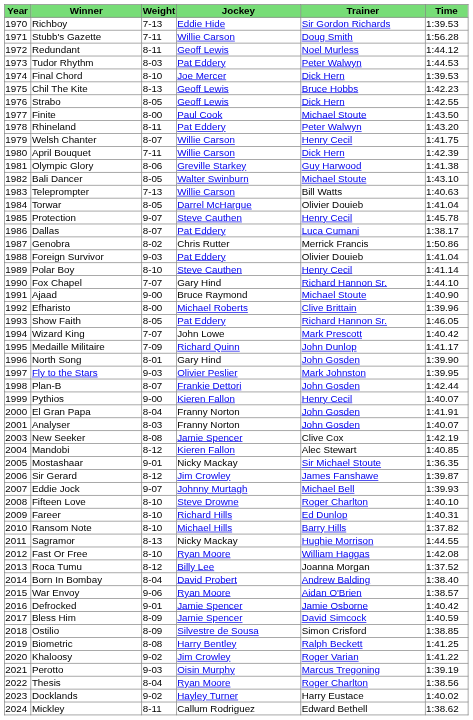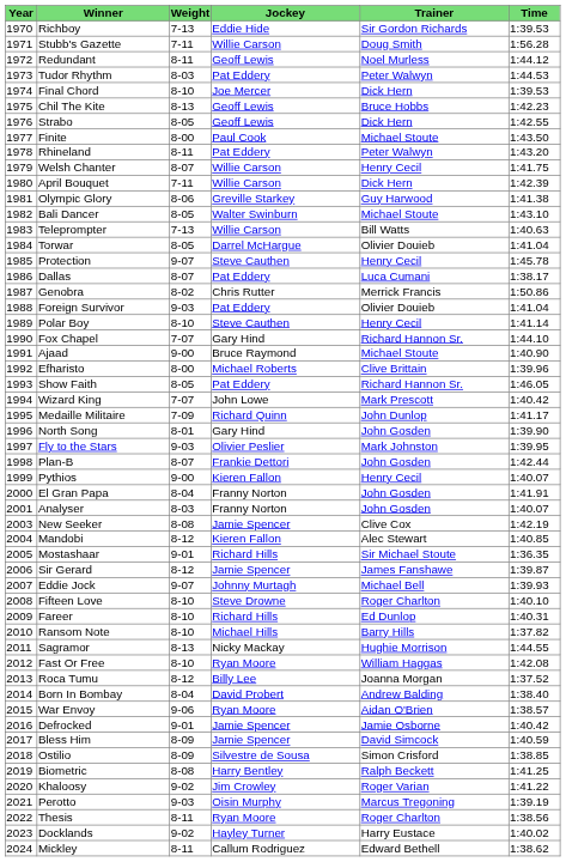 <table class = "sortable" | border="1" style="border-collapse: collapse; font-size:90%">
 <tr bgcolor="#77dd77" align="center">
 <th style="width:36px"><strong>Year</strong></th>
 <th style="width:160px"><strong>Winner</strong></th>
 <th style="width:40px"><strong>Weight</strong></th>
 <th style="width:180px"><strong>Jockey</strong></th>
 <th style="width:180px"><strong>Trainer</strong></th>
 <th style="width:60px"><strong>Time</strong></th>
 </tr>
 <tr>
 <td>1970</td>
 <td>Richboy</td>
 <td>7-13</td>
 <td><a href='#'>Eddie Hide</a></td>
 <td><a href='#'>Sir Gordon Richards</a></td>
 <td>1:39.53</td>
 </tr>
 <tr>
 <td>1971</td>
 <td>Stubb's Gazette</td>
 <td>7-11</td>
 <td><a href='#'>Willie Carson</a></td>
 <td><a href='#'>Doug Smith</a></td>
 <td>1:56.28</td>
 </tr>
 <tr>
 <td>1972</td>
 <td>Redundant</td>
 <td>8-11</td>
 <td><a href='#'>Geoff Lewis</a></td>
 <td><a href='#'>Noel Murless</a></td>
 <td>1:44.12</td>
 </tr>
 <tr>
 <td>1973</td>
 <td>Tudor Rhythm</td>
 <td>8-03</td>
 <td><a href='#'>Pat Eddery</a></td>
 <td><a href='#'>Peter Walwyn</a></td>
 <td>1:44.53</td>
 </tr>
 <tr>
 <td>1974</td>
 <td>Final Chord</td>
 <td>8-10</td>
 <td><a href='#'>Joe Mercer</a></td>
 <td><a href='#'>Dick Hern</a></td>
 <td>1:39.53</td>
 </tr>
 <tr>
 <td>1975</td>
 <td>Chil The Kite</td>
 <td>8-13</td>
 <td><a href='#'>Geoff Lewis</a></td>
 <td><a href='#'>Bruce Hobbs</a></td>
 <td>1:42.23</td>
 </tr>
 <tr>
 <td>1976</td>
 <td>Strabo</td>
 <td>8-05</td>
 <td><a href='#'>Geoff Lewis</a></td>
 <td><a href='#'>Dick Hern</a></td>
 <td>1:42.55</td>
 </tr>
 <tr>
 <td>1977</td>
 <td>Finite</td>
 <td>8-00</td>
 <td><a href='#'>Paul Cook</a></td>
 <td><a href='#'>Michael Stoute</a></td>
 <td>1:43.50</td>
 </tr>
 <tr>
 <td>1978</td>
 <td>Rhineland</td>
 <td>8-11</td>
 <td><a href='#'>Pat Eddery</a></td>
 <td><a href='#'>Peter Walwyn</a></td>
 <td>1:43.20</td>
 </tr>
 <tr>
 <td>1979</td>
 <td>Welsh Chanter</td>
 <td>8-07</td>
 <td><a href='#'>Willie Carson</a></td>
 <td><a href='#'>Henry Cecil</a></td>
 <td>1:41.75</td>
 </tr>
 <tr>
 <td>1980</td>
 <td>April Bouquet</td>
 <td>7-11</td>
 <td><a href='#'>Willie Carson</a></td>
 <td><a href='#'>Dick Hern</a></td>
 <td>1:42.39</td>
 </tr>
 <tr>
 <td>1981</td>
 <td>Olympic Glory</td>
 <td>8-06</td>
 <td><a href='#'>Greville Starkey</a></td>
 <td><a href='#'>Guy Harwood</a></td>
 <td>1:41.38</td>
 </tr>
 <tr>
 <td>1982</td>
 <td>Bali Dancer</td>
 <td>8-05</td>
 <td><a href='#'>Walter Swinburn</a></td>
 <td><a href='#'>Michael Stoute</a></td>
 <td>1:43.10</td>
 </tr>
 <tr>
 <td>1983</td>
 <td>Teleprompter</td>
 <td>7-13</td>
 <td><a href='#'>Willie Carson</a></td>
 <td>Bill Watts</td>
 <td>1:40.63</td>
 </tr>
 <tr>
 <td>1984</td>
 <td>Torwar</td>
 <td>8-05</td>
 <td><a href='#'>Darrel McHargue</a></td>
 <td>Olivier Douieb</td>
 <td>1:41.04</td>
 </tr>
 <tr>
 <td>1985</td>
 <td>Protection</td>
 <td>9-07</td>
 <td><a href='#'>Steve Cauthen</a></td>
 <td><a href='#'>Henry Cecil</a></td>
 <td>1:45.78</td>
 </tr>
 <tr>
 <td>1986</td>
 <td>Dallas</td>
 <td>8-07</td>
 <td><a href='#'>Pat Eddery</a></td>
 <td><a href='#'>Luca Cumani</a></td>
 <td>1:38.17</td>
 </tr>
 <tr>
 <td>1987</td>
 <td>Genobra</td>
 <td>8-02</td>
 <td>Chris Rutter</td>
 <td>Merrick Francis</td>
 <td>1:50.86</td>
 </tr>
 <tr>
 <td>1988</td>
 <td>Foreign Survivor</td>
 <td>9-03</td>
 <td><a href='#'>Pat Eddery</a></td>
 <td>Olivier Douieb</td>
 <td>1:41.04</td>
 </tr>
 <tr>
 <td>1989</td>
 <td>Polar Boy</td>
 <td>8-10</td>
 <td><a href='#'>Steve Cauthen</a></td>
 <td><a href='#'>Henry Cecil</a></td>
 <td>1:41.14</td>
 </tr>
 <tr>
 <td>1990</td>
 <td>Fox Chapel</td>
 <td>7-07</td>
 <td>Gary Hind</td>
 <td><a href='#'>Richard Hannon Sr.</a></td>
 <td>1:44.10</td>
 </tr>
 <tr>
 <td>1991</td>
 <td>Ajaad</td>
 <td>9-00</td>
 <td>Bruce Raymond</td>
 <td><a href='#'>Michael Stoute</a></td>
 <td>1:40.90</td>
 </tr>
 <tr>
 <td>1992</td>
 <td>Efharisto</td>
 <td>8-00</td>
 <td><a href='#'>Michael Roberts</a></td>
 <td><a href='#'>Clive Brittain</a></td>
 <td>1:39.96</td>
 </tr>
 <tr>
 <td>1993</td>
 <td>Show Faith</td>
 <td>8-05</td>
 <td><a href='#'>Pat Eddery</a></td>
 <td><a href='#'>Richard Hannon Sr.</a></td>
 <td>1:46.05</td>
 </tr>
 <tr>
 <td>1994</td>
 <td>Wizard King</td>
 <td>7-07</td>
 <td>John Lowe</td>
 <td><a href='#'>Mark Prescott</a></td>
 <td>1:40.42</td>
 </tr>
 <tr>
 <td>1995</td>
 <td>Medaille Militaire</td>
 <td>7-09</td>
 <td><a href='#'>Richard Quinn</a></td>
 <td><a href='#'>John Dunlop</a></td>
 <td>1:41.17</td>
 </tr>
 <tr>
 <td>1996</td>
 <td>North Song</td>
 <td>8-01</td>
 <td>Gary Hind</td>
 <td><a href='#'>John Gosden</a></td>
 <td>1:39.90</td>
 </tr>
 <tr>
 <td>1997</td>
 <td><a href='#'>Fly to the Stars</a></td>
 <td>9-03</td>
 <td><a href='#'>Olivier Peslier</a></td>
 <td><a href='#'>Mark Johnston</a></td>
 <td>1:39.95</td>
 </tr>
 <tr>
 <td>1998</td>
 <td>Plan-B</td>
 <td>8-07</td>
 <td><a href='#'>Frankie Dettori</a></td>
 <td><a href='#'>John Gosden</a></td>
 <td>1:42.44</td>
 </tr>
 <tr>
 <td>1999</td>
 <td>Pythios</td>
 <td>9-00</td>
 <td><a href='#'>Kieren Fallon</a></td>
 <td><a href='#'>Henry Cecil</a></td>
 <td>1:40.07</td>
 </tr>
 <tr>
 <td>2000</td>
 <td>El Gran Papa</td>
 <td>8-04</td>
 <td>Franny Norton</td>
 <td><a href='#'>John Gosden</a></td>
 <td>1:41.91</td>
 </tr>
 <tr>
 <td>2001</td>
 <td>Analyser</td>
 <td>8-03</td>
 <td>Franny Norton</td>
 <td><a href='#'>John Gosden</a></td>
 <td>1:40.07</td>
 </tr>
 <tr>
 <td>2003</td>
 <td>New Seeker</td>
 <td>8-08</td>
 <td><a href='#'>Jamie Spencer</a></td>
 <td>Clive Cox</td>
 <td>1:42.19</td>
 </tr>
 <tr>
 <td>2004</td>
 <td>Mandobi</td>
 <td>8-12</td>
 <td><a href='#'>Kieren Fallon</a></td>
 <td>Alec Stewart</td>
 <td>1:40.85</td>
 </tr>
 <tr>
 <td>2005</td>
 <td>Mostashaar </td>
 <td>9-01</td>
-<td>Nicky Mackay</td>
+<td><a href='#'>Richard Hills</a></td>
 <td><a href='#'>Sir Michael Stoute</a></td>
 <td>1:36.35</td>
 </tr>
 <tr>
 <td>2006</td>
 <td>Sir Gerard</td>
 <td>8-12</td>
-<td><a href='#'>Jim Crowley</a></td>
+<td><a href='#'>Jamie Spencer</a></td>
 <td><a href='#'>James Fanshawe</a></td>
 <td>1:39.87</td>
 </tr>
 <tr>
 <td>2007</td>
 <td>Eddie Jock</td>
 <td>9-07</td>
 <td><a href='#'>Johnny Murtagh</a></td>
 <td><a href='#'>Michael Bell</a></td>
 <td>1:39.93</td>
 </tr>
 <tr>
 <td>2008</td>
 <td>Fifteen Love</td>
 <td>8-10</td>
 <td><a href='#'>Steve Drowne</a></td>
 <td><a href='#'>Roger Charlton</a></td>
 <td>1:40.10</td>
 </tr>
 <tr>
 <td>2009</td>
 <td>Fareer</td>
 <td>8-10</td>
 <td><a href='#'>Richard Hills</a></td>
 <td><a href='#'>Ed Dunlop</a></td>
 <td>1:40.31</td>
 </tr>
 <tr>
 <td>2010</td>
 <td>Ransom Note</td>
 <td>8-10</td>
 <td><a href='#'>Michael Hills</a></td>
 <td><a href='#'>Barry Hills</a></td>
 <td>1:37.82</td>
 </tr>
 <tr>
 <td>2011</td>
 <td>Sagramor</td>
 <td>8-13</td>
 <td>Nicky Mackay</td>
 <td><a href='#'>Hughie Morrison</a></td>
 <td>1:44.55</td>
 </tr>
 <tr>
 <td>2012</td>
 <td>Fast Or Free</td>
 <td>8-10</td>
 <td><a href='#'>Ryan Moore</a></td>
 <td><a href='#'>William Haggas</a></td>
 <td>1:42.08</td>
 </tr>
 <tr>
 <td>2013</td>
 <td>Roca Tumu</td>
 <td>8-12</td>
 <td><a href='#'>Billy Lee</a></td>
 <td>Joanna Morgan</td>
 <td>1:37.52</td>
 </tr>
 <tr>
 <td>2014</td>
 <td>Born In Bombay</td>
 <td>8-04</td>
 <td><a href='#'>David Probert</a></td>
 <td><a href='#'>Andrew Balding</a></td>
 <td>1:38.40</td>
 </tr>
 <tr>
 <td>2015</td>
 <td>War Envoy</td>
 <td>9-06</td>
 <td><a href='#'>Ryan Moore</a></td>
 <td><a href='#'>Aidan O'Brien</a></td>
 <td>1:38.57</td>
 </tr>
 <tr>
 <td>2016</td>
 <td>Defrocked</td>
 <td>9-01</td>
 <td><a href='#'>Jamie Spencer</a></td>
 <td><a href='#'>Jamie Osborne</a></td>
 <td>1:40.42</td>
 </tr>
 <tr>
 <td>2017</td>
 <td>Bless Him</td>
 <td>8-09</td>
 <td><a href='#'>Jamie Spencer</a></td>
 <td><a href='#'>David Simcock</a></td>
 <td>1:40.59</td>
 </tr>
 <tr>
 <td>2018</td>
 <td>Ostilio</td>
 <td>8-09</td>
 <td><a href='#'>Silvestre de Sousa</a></td>
 <td>Simon Crisford</td>
 <td>1:38.85</td>
 </tr>
 <tr>
 <td>2019</td>
 <td>Biometric</td>
 <td>8-08</td>
 <td><a href='#'>Harry Bentley</a></td>
 <td><a href='#'>Ralph Beckett</a></td>
 <td>1:41.25</td>
 </tr>
 <tr>
 <td>2020</td>
 <td>Khaloosy</td>
 <td>9-02</td>
 <td><a href='#'>Jim Crowley</a></td>
 <td><a href='#'>Roger Varian</a></td>
 <td>1:41.22</td>
 </tr>
 <tr>
 <td>2021</td>
 <td>Perotto</td>
 <td>9-03</td>
 <td><a href='#'>Oisin Murphy</a></td>
 <td><a href='#'>Marcus Tregoning</a></td>
 <td>1:39.19</td>
 </tr>
 <tr>
 <td>2022</td>
 <td>Thesis</td>
-<td>8-04</td>
+<td>8-11</td>
 <td><a href='#'>Ryan Moore</a></td>
 <td><a href='#'>Roger Charlton</a></td>
 <td>1:38.56</td>
 </tr>
 <tr>
 <td>2023</td>
 <td>Docklands</td>
 <td>9-02</td>
 <td><a href='#'>Hayley Turner</a></td>
 <td>Harry Eustace</td>
 <td>1:40.02</td>
 </tr>
 <tr>
 <td>2024</td>
 <td>Mickley</td>
 <td>8-11</td>
 <td>Callum Rodriguez</td>
 <td>Edward Bethell</td>
 <td>1:38.62</td>
 </tr>
 </table>
